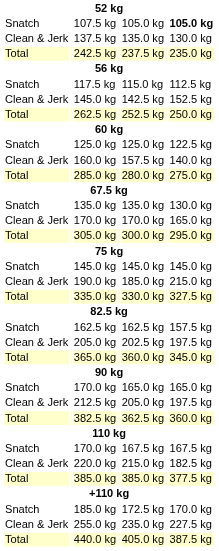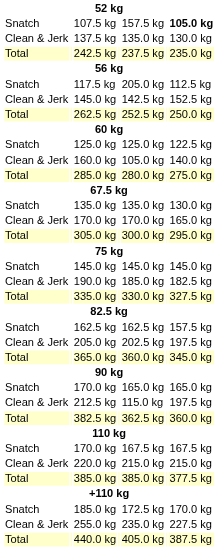 <table>
 <tr>
 <th colspan=7>52 kg</th>
 </tr>
 <tr>
 <td>Snatch</td>
 <td></td>
 <td>107.5 kg</td>
 <td></td>
-<td>105.0 kg</td>
+<td>157.5 kg</td>
 <td></td>
 <td><strong>105.0 kg</strong></td>
 </tr>
 <tr>
 <td>Clean & Jerk</td>
 <td></td>
 <td>137.5 kg</td>
 <td></td>
 <td>135.0 kg</td>
 <td></td>
 <td>130.0 kg</td>
 </tr>
 <tr bgcolor=#ffffcc>
 <td>Total</td>
 <td></td>
 <td>242.5 kg</td>
 <td></td>
 <td>237.5 kg</td>
 <td></td>
 <td>235.0 kg</td>
 </tr>
 <tr>
 <th colspan=7>56 kg</th>
 </tr>
 <tr>
 <td>Snatch</td>
 <td></td>
 <td>117.5 kg</td>
 <td></td>
-<td>115.0 kg</td>
+<td>205.0 kg</td>
 <td></td>
 <td>112.5 kg</td>
 </tr>
 <tr>
 <td>Clean & Jerk</td>
 <td></td>
 <td>145.0 kg</td>
 <td></td>
 <td>142.5 kg</td>
 <td></td>
 <td>152.5 kg</td>
 </tr>
 <tr bgcolor=#ffffcc>
 <td>Total</td>
 <td></td>
 <td>262.5 kg<br></td>
 <td></td>
 <td>252.5 kg</td>
 <td></td>
 <td>250.0 kg</td>
 </tr>
 <tr>
 <th colspan=7>60 kg</th>
 </tr>
 <tr>
 <td>Snatch</td>
 <td></td>
 <td>125.0 kg</td>
 <td></td>
 <td>125.0 kg</td>
 <td></td>
 <td>122.5 kg</td>
 </tr>
 <tr>
 <td>Clean & Jerk</td>
 <td></td>
 <td>160.0 kg</td>
 <td></td>
-<td>157.5 kg</td>
+<td>105.0 kg</td>
 <td></td>
 <td>140.0 kg</td>
 </tr>
 <tr bgcolor=#ffffcc>
 <td>Total</td>
 <td></td>
 <td>285.0 kg</td>
 <td></td>
 <td>280.0 kg</td>
 <td></td>
 <td>275.0 kg</td>
 </tr>
 <tr>
 <th colspan=7>67.5 kg</th>
 </tr>
 <tr>
 <td>Snatch</td>
 <td></td>
 <td>135.0 kg</td>
 <td></td>
 <td>135.0 kg</td>
 <td></td>
 <td>130.0 kg</td>
 </tr>
 <tr>
 <td>Clean & Jerk</td>
 <td></td>
 <td>170.0 kg</td>
 <td></td>
 <td>170.0 kg</td>
 <td></td>
 <td>165.0 kg</td>
 </tr>
 <tr bgcolor=#ffffcc>
 <td>Total</td>
 <td></td>
 <td>305.0 kg</td>
 <td></td>
 <td>300.0 kg</td>
 <td></td>
 <td>295.0 kg</td>
 </tr>
 <tr>
 <th colspan=7>75 kg</th>
 </tr>
 <tr>
 <td>Snatch</td>
 <td></td>
 <td>145.0 kg</td>
 <td></td>
 <td>145.0 kg</td>
 <td></td>
 <td>145.0 kg</td>
 </tr>
 <tr>
 <td>Clean & Jerk</td>
 <td></td>
 <td>190.0 kg</td>
 <td></td>
 <td>185.0 kg</td>
 <td></td>
-<td>215.0 kg</td>
+<td>182.5 kg</td>
 </tr>
 <tr bgcolor=#ffffcc>
 <td>Total</td>
 <td></td>
 <td>335.0 kg</td>
 <td></td>
 <td>330.0 kg</td>
 <td></td>
 <td>327.5 kg</td>
 </tr>
 <tr>
 <th colspan=7>82.5 kg</th>
 </tr>
 <tr>
 <td>Snatch</td>
 <td></td>
 <td>162.5 kg</td>
 <td></td>
 <td>162.5 kg</td>
 <td></td>
 <td>157.5 kg</td>
 </tr>
 <tr>
 <td>Clean & Jerk</td>
 <td></td>
 <td>205.0 kg</td>
 <td></td>
 <td>202.5 kg</td>
 <td></td>
 <td>197.5 kg</td>
 </tr>
 <tr bgcolor=#ffffcc>
 <td>Total</td>
 <td></td>
 <td>365.0 kg</td>
 <td></td>
 <td>360.0 kg</td>
 <td></td>
 <td>345.0 kg</td>
 </tr>
 <tr>
 <th colspan=7>90 kg</th>
 </tr>
 <tr>
 <td>Snatch</td>
 <td></td>
 <td>170.0 kg</td>
 <td></td>
 <td>165.0 kg</td>
 <td></td>
 <td>165.0 kg</td>
 </tr>
 <tr>
 <td>Clean & Jerk</td>
 <td></td>
 <td>212.5 kg</td>
 <td></td>
-<td>205.0 kg</td>
+<td>115.0 kg</td>
 <td></td>
 <td>197.5 kg</td>
 </tr>
 <tr bgcolor=#ffffcc>
 <td>Total</td>
 <td></td>
 <td>382.5 kg</td>
 <td></td>
 <td>362.5 kg</td>
 <td></td>
 <td>360.0 kg</td>
 </tr>
 <tr>
 <th colspan=7>110 kg</th>
 </tr>
 <tr>
 <td>Snatch</td>
 <td></td>
 <td>170.0 kg</td>
 <td></td>
 <td>167.5 kg</td>
 <td></td>
 <td>167.5 kg</td>
 </tr>
 <tr>
 <td>Clean & Jerk</td>
 <td></td>
 <td>220.0 kg</td>
 <td></td>
 <td>215.0 kg</td>
 <td></td>
-<td>182.5 kg</td>
+<td>215.0 kg</td>
 </tr>
 <tr bgcolor=#ffffcc>
 <td>Total</td>
 <td></td>
 <td>385.0 kg</td>
 <td></td>
 <td>385.0 kg</td>
 <td></td>
 <td>377.5 kg</td>
 </tr>
 <tr>
 <th colspan=7>+110 kg</th>
 </tr>
 <tr>
 <td>Snatch</td>
 <td></td>
 <td>185.0 kg</td>
 <td></td>
 <td>172.5 kg</td>
 <td></td>
 <td>170.0 kg</td>
 </tr>
 <tr>
 <td>Clean & Jerk</td>
 <td></td>
 <td>255.0 kg<br></td>
 <td></td>
 <td>235.0 kg</td>
 <td></td>
 <td>227.5 kg</td>
 </tr>
 <tr bgcolor=#ffffcc>
 <td>Total</td>
 <td></td>
 <td>440.0 kg</td>
 <td></td>
 <td>405.0 kg</td>
 <td></td>
 <td>387.5 kg</td>
 </tr>
 </table>
